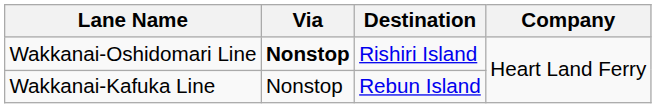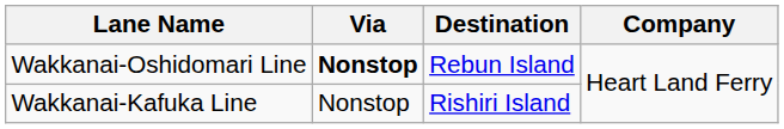 <table class="wikitable">
 <tr>
 <th>Lane Name</th>
 <th>Via</th>
 <th>Destination</th>
 <th>Company</th>
 </tr>
 <tr>
 <td>Wakkanai-Oshidomari Line</td>
 <td><strong>Nonstop</strong></td>
-<td><a href='#'>Rishiri Island</a></td>
+<td><a href='#'>Rebun Island</a></td>
 <td rowspan="2">Heart Land Ferry</td>
 </tr>
 <tr>
 <td>Wakkanai-Kafuka Line</td>
 <td>Nonstop</td>
-<td><a href='#'>Rebun Island</a></td>
+<td><a href='#'>Rishiri Island</a></td>
 </tr>
 </table>
